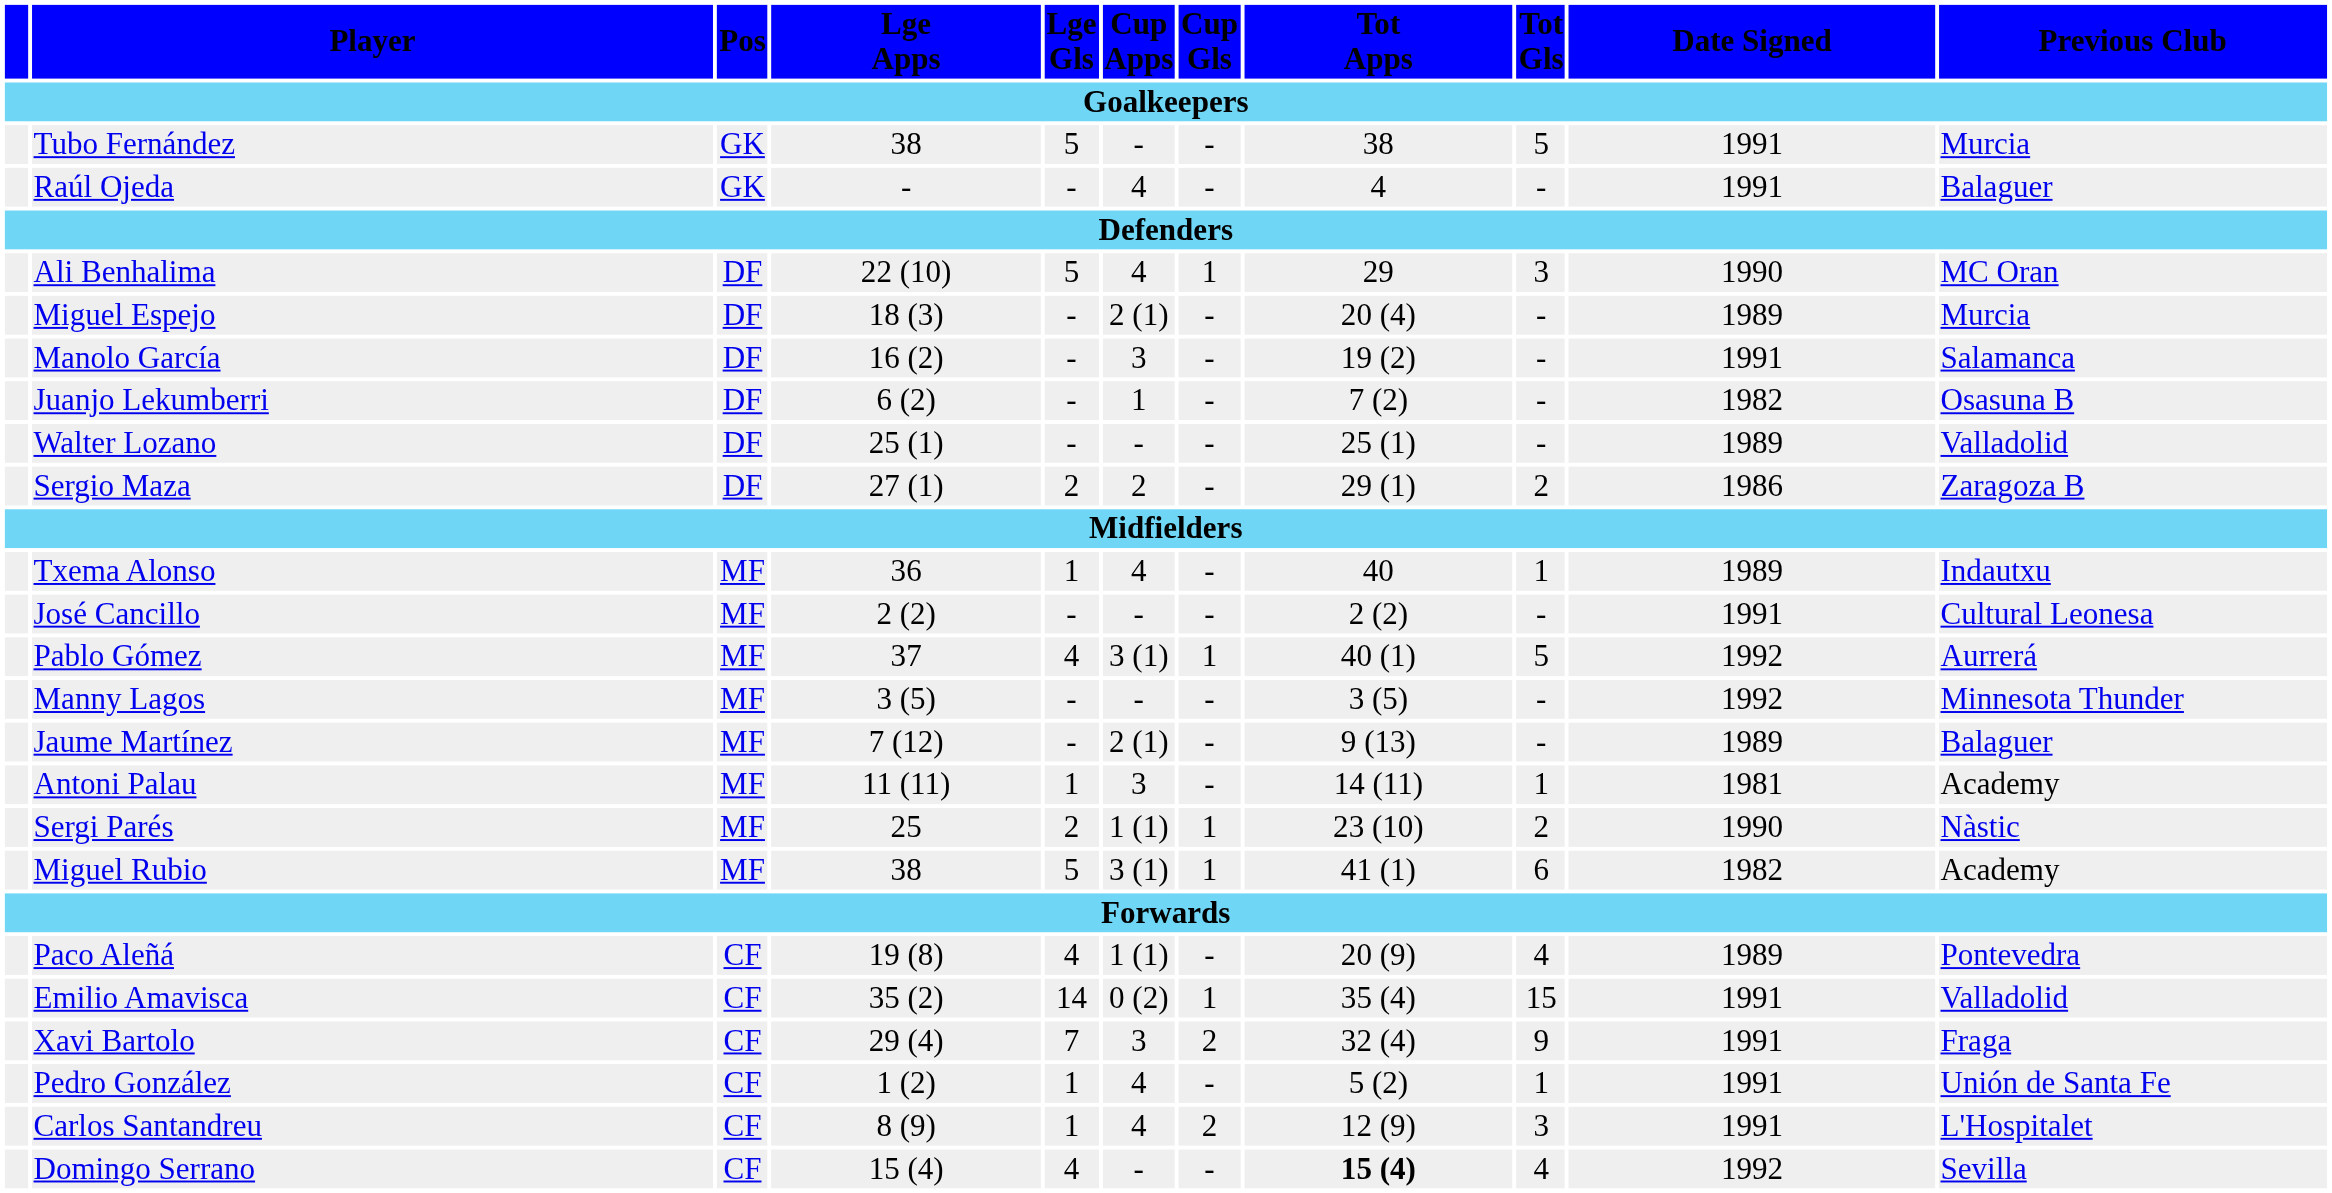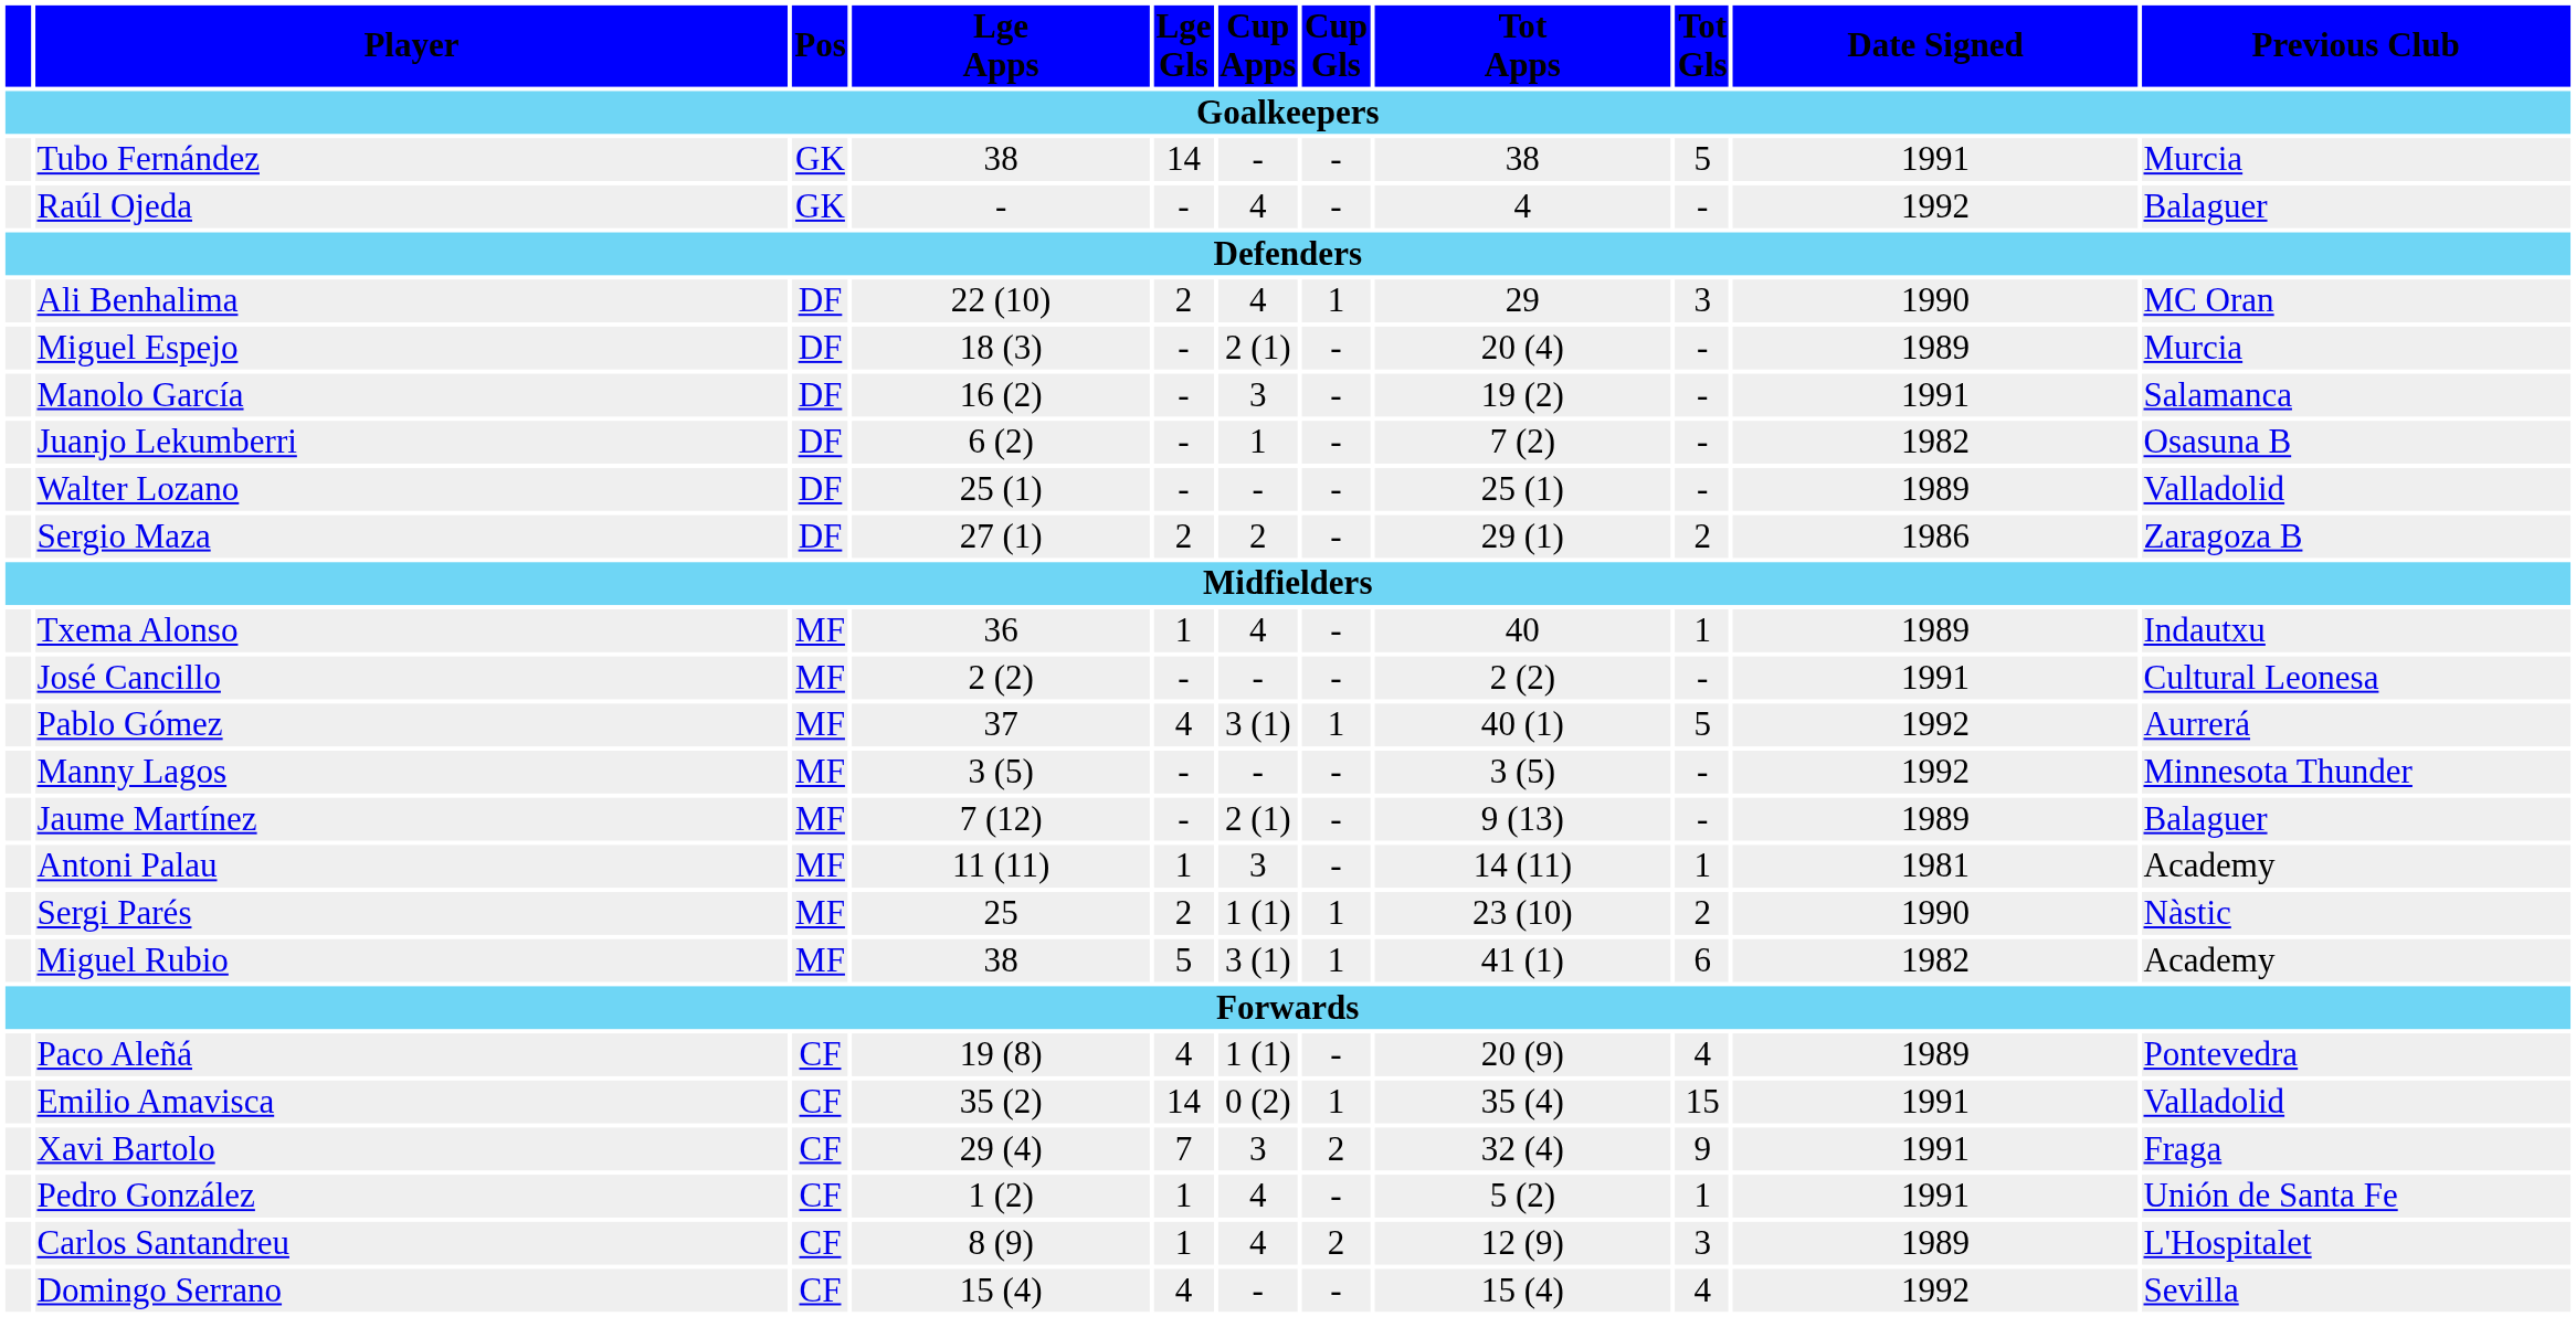 <table width=95%>
 <tr bgcolor=#0000FF>
 <th width=1%></th>
 <th !width=45%>Player</th>
 <th width=1%>Pos</th>
 <th !width=1%>Lge<br>Apps</th>
 <th width=1%>Lge<br>Gls</th>
 <th width=1%>Cup<br>Apps</th>
 <th width=1%>Cup<br>Gls</th>
 <th !width=1%>Tot<br>Apps</th>
 <th width=1%>Tot<br>Gls</th>
 <th width=16%>Date Signed</th>
 <th width=17%>Previous Club</th>
 </tr>
 <tr>
 <th colspan=14 bgcolor=#6fd6f5>Goalkeepers</th>
 </tr>
 <tr bgcolor=#EFEFEF>
 <td align=center></td>
 <td><a href='#'>Tubo Fernández</a></td>
 <td align=center><a href='#'>GK</a></td>
 <td align=center>38</td>
-<td align=center>5</td>
+<td align=center>14</td>
 <td align=center>-</td>
 <td align=center>-</td>
 <td align=center>38</td>
 <td align=center>5</td>
 <td align=center>1991</td>
 <td><a href='#'>Murcia</a></td>
 </tr>
 <tr bgcolor=#EFEFEF>
 <td align=center></td>
 <td><a href='#'>Raúl Ojeda</a></td>
 <td align=center><a href='#'>GK</a></td>
 <td align=center>-</td>
 <td align=center>-</td>
 <td align=center>4</td>
 <td align=center>-</td>
 <td align=center>4</td>
 <td align=center>-</td>
-<td align=center>1991</td>
+<td align=center>1992</td>
 <td><a href='#'>Balaguer</a></td>
 </tr>
 <tr>
 <th colspan=14 bgcolor=#6fd6f5>Defenders</th>
 </tr>
 <tr bgcolor=#EFEFEF>
 <td align=center></td>
 <td><a href='#'>Ali Benhalima</a></td>
 <td align=center><a href='#'>DF</a></td>
 <td align=center>22 (10)</td>
-<td align=center>5</td>
+<td align=center>2</td>
 <td align=center>4</td>
 <td align=center>1</td>
 <td align=center>29</td>
 <td align=center>3</td>
 <td align=center>1990</td>
 <td><a href='#'>MC Oran</a></td>
 </tr>
 <tr bgcolor=#EFEFEF>
 <td align=center></td>
 <td><a href='#'>Miguel Espejo</a></td>
 <td align=center><a href='#'>DF</a></td>
 <td align=center>18 (3)</td>
 <td align=center>-</td>
 <td align=center>2 (1)</td>
 <td align=center>-</td>
 <td align=center>20 (4)</td>
 <td align=center>-</td>
 <td align=center>1989</td>
 <td><a href='#'>Murcia</a></td>
 </tr>
 <tr bgcolor=#EFEFEF>
 <td align=center></td>
 <td><a href='#'>Manolo García</a></td>
 <td align=center><a href='#'>DF</a></td>
 <td align=center>16 (2)</td>
 <td align=center>-</td>
 <td align=center>3</td>
 <td align=center>-</td>
 <td align=center>19 (2)</td>
 <td align=center>-</td>
 <td align=center>1991</td>
 <td><a href='#'>Salamanca</a></td>
 </tr>
 <tr bgcolor=#EFEFEF>
 <td align=center></td>
 <td><a href='#'>Juanjo Lekumberri</a></td>
 <td align=center><a href='#'>DF</a></td>
 <td align=center>6 (2)</td>
 <td align=center>-</td>
 <td align=center>1</td>
 <td align=center>-</td>
 <td align=center>7 (2)</td>
 <td align=center>-</td>
 <td align=center>1982</td>
 <td><a href='#'>Osasuna B</a></td>
 </tr>
 <tr bgcolor=#EFEFEF>
 <td align=center></td>
 <td><a href='#'>Walter Lozano</a></td>
 <td align=center><a href='#'>DF</a></td>
 <td align=center>25 (1)</td>
 <td align=center>-</td>
 <td align=center>-</td>
 <td align=center>-</td>
 <td align=center>25 (1)</td>
 <td align=center>-</td>
 <td align=center>1989</td>
 <td><a href='#'>Valladolid</a></td>
 </tr>
 <tr bgcolor=#EFEFEF>
 <td align=center></td>
 <td><a href='#'>Sergio Maza</a></td>
 <td align=center><a href='#'>DF</a></td>
 <td align=center>27 (1)</td>
 <td align=center>2</td>
 <td align=center>2</td>
 <td align=center>-</td>
 <td align=center>29 (1)</td>
 <td align=center>2</td>
 <td align=center>1986</td>
 <td><a href='#'>Zaragoza B</a></td>
 </tr>
 <tr>
 <th colspan=14 bgcolor=#6fd6f5>Midfielders</th>
 </tr>
 <tr bgcolor=#EFEFEF>
 <td align=center></td>
 <td><a href='#'>Txema Alonso</a></td>
 <td align=center><a href='#'>MF</a></td>
 <td align=center>36</td>
 <td align=center>1</td>
 <td align=center>4</td>
 <td align=center>-</td>
 <td align=center>40</td>
 <td align=center>1</td>
 <td align=center>1989</td>
 <td><a href='#'>Indautxu</a></td>
 </tr>
 <tr bgcolor=#EFEFEF>
 <td align=center></td>
 <td><a href='#'>José Cancillo</a></td>
 <td align=center><a href='#'>MF</a></td>
 <td align=center>2 (2)</td>
 <td align=center>-</td>
 <td align=center>-</td>
 <td align=center>-</td>
 <td align=center>2 (2)</td>
 <td align=center>-</td>
 <td align=center>1991</td>
 <td><a href='#'>Cultural Leonesa</a></td>
 </tr>
 <tr bgcolor=#EFEFEF>
 <td align=center></td>
 <td><a href='#'>Pablo Gómez</a></td>
 <td align=center><a href='#'>MF</a></td>
 <td align=center>37</td>
 <td align=center>4</td>
 <td align=center>3 (1)</td>
 <td align=center>1</td>
 <td align=center>40 (1)</td>
 <td align=center>5</td>
 <td align=center>1992</td>
 <td><a href='#'>Aurrerá</a></td>
 </tr>
 <tr bgcolor=#EFEFEF>
 <td align=center></td>
 <td><a href='#'>Manny Lagos</a></td>
 <td align=center><a href='#'>MF</a></td>
 <td align=center>3 (5)</td>
 <td align=center>-</td>
 <td align=center>-</td>
 <td align=center>-</td>
 <td align=center>3 (5)</td>
 <td align=center>-</td>
 <td align=center>1992</td>
 <td><a href='#'>Minnesota Thunder</a></td>
 </tr>
 <tr bgcolor=#EFEFEF>
 <td align=center></td>
 <td><a href='#'>Jaume Martínez</a></td>
 <td align=center><a href='#'>MF</a></td>
 <td align=center>7 (12)</td>
 <td align=center>-</td>
 <td align=center>2 (1)</td>
 <td align=center>-</td>
 <td align=center>9 (13)</td>
 <td align=center>-</td>
 <td align=center>1989</td>
 <td><a href='#'>Balaguer</a></td>
 </tr>
 <tr bgcolor=#EFEFEF>
 <td align=center></td>
 <td><a href='#'>Antoni Palau</a></td>
 <td align=center><a href='#'>MF</a></td>
 <td align=center>11 (11)</td>
 <td align=center>1</td>
 <td align=center>3</td>
 <td align=center>-</td>
 <td align=center>14 (11)</td>
 <td align=center>1</td>
 <td align=center>1981</td>
 <td>Academy</td>
 </tr>
 <tr bgcolor=#EFEFEF>
 <td align=center></td>
 <td><a href='#'>Sergi Parés</a></td>
 <td align=center><a href='#'>MF</a></td>
 <td align=center>25</td>
 <td align=center>2</td>
 <td align=center>1 (1)</td>
 <td align=center>1</td>
 <td align=center>23 (10)</td>
 <td align=center>2</td>
 <td align=center>1990</td>
 <td><a href='#'>Nàstic</a></td>
 </tr>
 <tr bgcolor=#EFEFEF>
 <td align=center></td>
 <td><a href='#'>Miguel Rubio</a></td>
 <td align=center><a href='#'>MF</a></td>
 <td align=center>38</td>
 <td align=center>5</td>
 <td align=center>3 (1)</td>
 <td align=center>1</td>
 <td align=center>41 (1)</td>
 <td align=center>6</td>
 <td align=center>1982</td>
 <td>Academy</td>
 </tr>
 <tr>
 <th colspan=14 bgcolor=#6fd6f5>Forwards</th>
 </tr>
 <tr bgcolor=#EFEFEF>
 <td align=center></td>
 <td><a href='#'>Paco Aleñá</a></td>
 <td align=center><a href='#'>CF</a></td>
 <td align=center>19 (8)</td>
 <td align=center>4</td>
 <td align=center>1 (1)</td>
 <td align=center>-</td>
 <td align=center>20 (9)</td>
 <td align=center>4</td>
 <td align=center>1989</td>
 <td><a href='#'>Pontevedra</a></td>
 </tr>
 <tr bgcolor=#EFEFEF>
 <td align=center></td>
 <td><a href='#'>Emilio Amavisca</a></td>
 <td align=center><a href='#'>CF</a></td>
 <td align=center>35 (2)</td>
 <td align=center>14</td>
 <td align=center>0 (2)</td>
 <td align=center>1</td>
 <td align=center>35 (4)</td>
 <td align=center>15</td>
 <td align=center>1991</td>
 <td><a href='#'>Valladolid</a></td>
 </tr>
 <tr bgcolor=#EFEFEF>
 <td align=center></td>
 <td><a href='#'>Xavi Bartolo</a></td>
 <td align=center><a href='#'>CF</a></td>
 <td align=center>29 (4)</td>
 <td align=center>7</td>
 <td align=center>3</td>
 <td align=center>2</td>
 <td align=center>32 (4)</td>
 <td align=center>9</td>
 <td align=center>1991</td>
 <td><a href='#'>Fraga</a></td>
 </tr>
 <tr bgcolor=#EFEFEF>
 <td align=center></td>
 <td><a href='#'>Pedro González</a></td>
 <td align=center><a href='#'>CF</a></td>
 <td align=center>1 (2)</td>
 <td align=center>1</td>
 <td align=center>4</td>
 <td align=center>-</td>
 <td align=center>5 (2)</td>
 <td align=center>1</td>
 <td align=center>1991</td>
 <td><a href='#'>Unión de Santa Fe</a></td>
 </tr>
 <tr bgcolor=#EFEFEF>
 <td align=center></td>
 <td><a href='#'>Carlos Santandreu</a></td>
 <td align=center><a href='#'>CF</a></td>
 <td align=center>8 (9)</td>
 <td align=center>1</td>
 <td align=center>4</td>
 <td align=center>2</td>
 <td align=center>12 (9)</td>
 <td align=center>3</td>
-<td align=center>1991</td>
+<td align=center>1989</td>
 <td><a href='#'>L'Hospitalet</a></td>
 </tr>
 <tr bgcolor=#EFEFEF>
 <td align=center></td>
 <td><a href='#'>Domingo Serrano</a></td>
 <td align=center><a href='#'>CF</a></td>
 <td align=center>15 (4)</td>
 <td align=center>4</td>
 <td align=center>-</td>
 <td align=center>-</td>
-<td align=center><strong>15 (4)</strong></td>
+<td align=center>15 (4)</td>
 <td align=center>4</td>
 <td align=center>1992</td>
 <td><a href='#'>Sevilla</a></td>
 </tr>
 </table>
